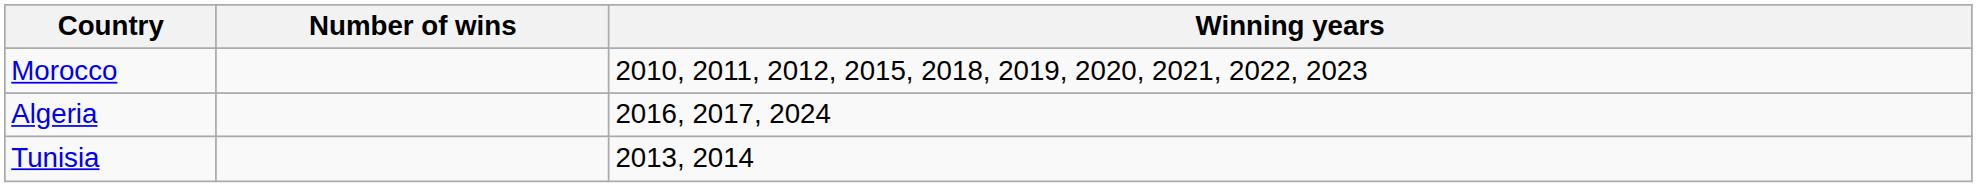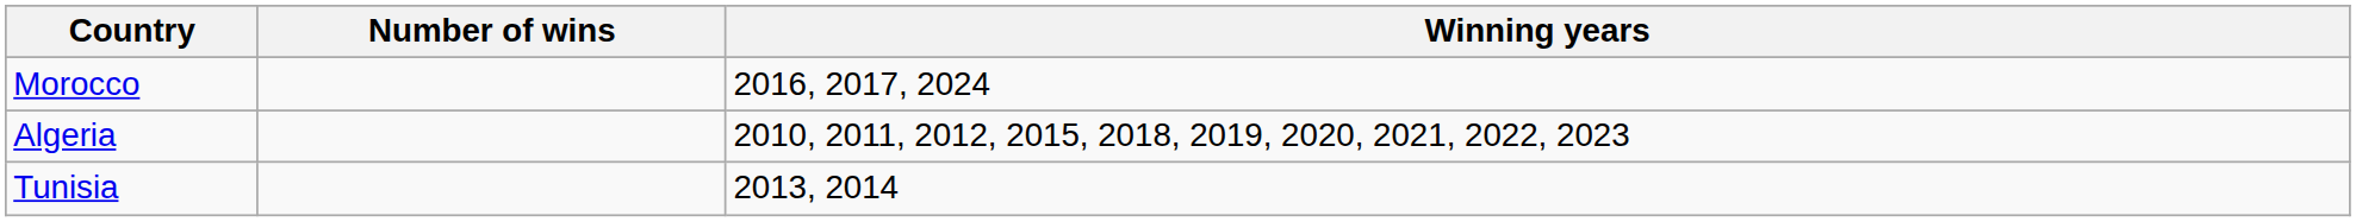 <table class="wikitable sortable" style="width:90%">
 <tr>
 <th>Country</th>
 <th>Number of wins</th>
 <th class="unsortable">Winning years</th>
 </tr>
 <tr>
 <td> <a href='#'>Morocco</a></td>
 <td></td>
-<td>2010, 2011, 2012, 2015, 2018, 2019, 2020, 2021, 2022, 2023</td>
+<td>2016, 2017, 2024</td>
 </tr>
 <tr>
 <td> <a href='#'>Algeria</a></td>
 <td></td>
-<td>2016, 2017, 2024</td>
+<td>2010, 2011, 2012, 2015, 2018, 2019, 2020, 2021, 2022, 2023</td>
 </tr>
 <tr>
 <td> <a href='#'>Tunisia</a></td>
 <td></td>
 <td>2013, 2014</td>
 </tr>
 </table>
